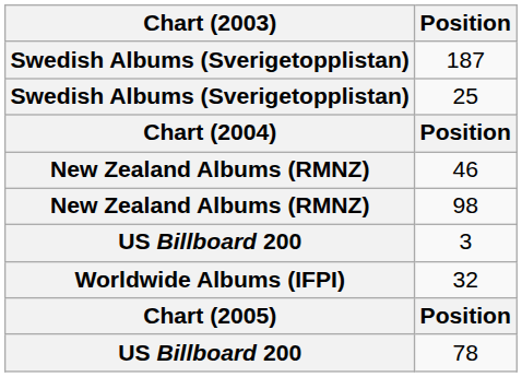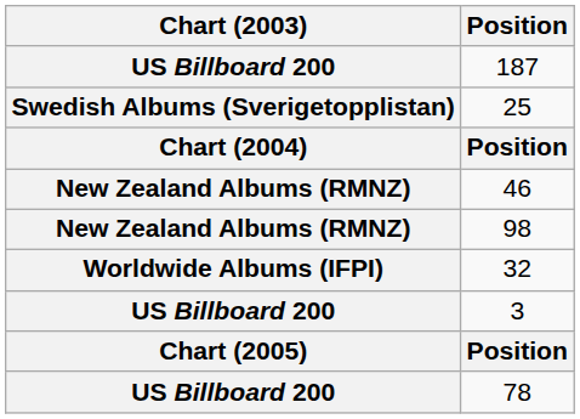 <table class="wikitable plainrowheaders" style="text-align:center">
 <tr>
 <th scope="col">Chart (2003)</th>
 <th scope="col">Position</th>
 </tr>
 <tr>
-<th scope="row">Swedish Albums (Sverigetopplistan)</th>
+<th scope="row">US <em>Billboard</em> 200</th>
 <td>187</td>
 </tr>
 <tr>
 <th scope="row">Swedish Albums (Sverigetopplistan)</th>
 <td>25</td>
 </tr>
 <tr>
 <th scope="col">Chart (2004)</th>
 <th scope="col">Position</th>
 </tr>
 <tr>
 <th scope="row">New Zealand Albums (RMNZ)</th>
 <td>46</td>
 </tr>
 <tr>
 <th scope="row">New Zealand Albums (RMNZ)</th>
 <td>98</td>
 </tr>
 <tr>
+<th scope="row">Worldwide Albums (IFPI)</th>
+<td>32</td>
+</tr>
+<tr>
 <th scope="row">US <em>Billboard</em> 200</th>
 <td>3</td>
-</tr>
-<tr>
-<th scope="row">Worldwide Albums (IFPI)</th>
-<td>32</td>
 </tr>
 <tr>
 <th scope="col">Chart (2005)</th>
 <th scope="col">Position</th>
 </tr>
 <tr>
 <th scope="row">US <em>Billboard</em> 200</th>
 <td>78</td>
 </tr>
 </table>
